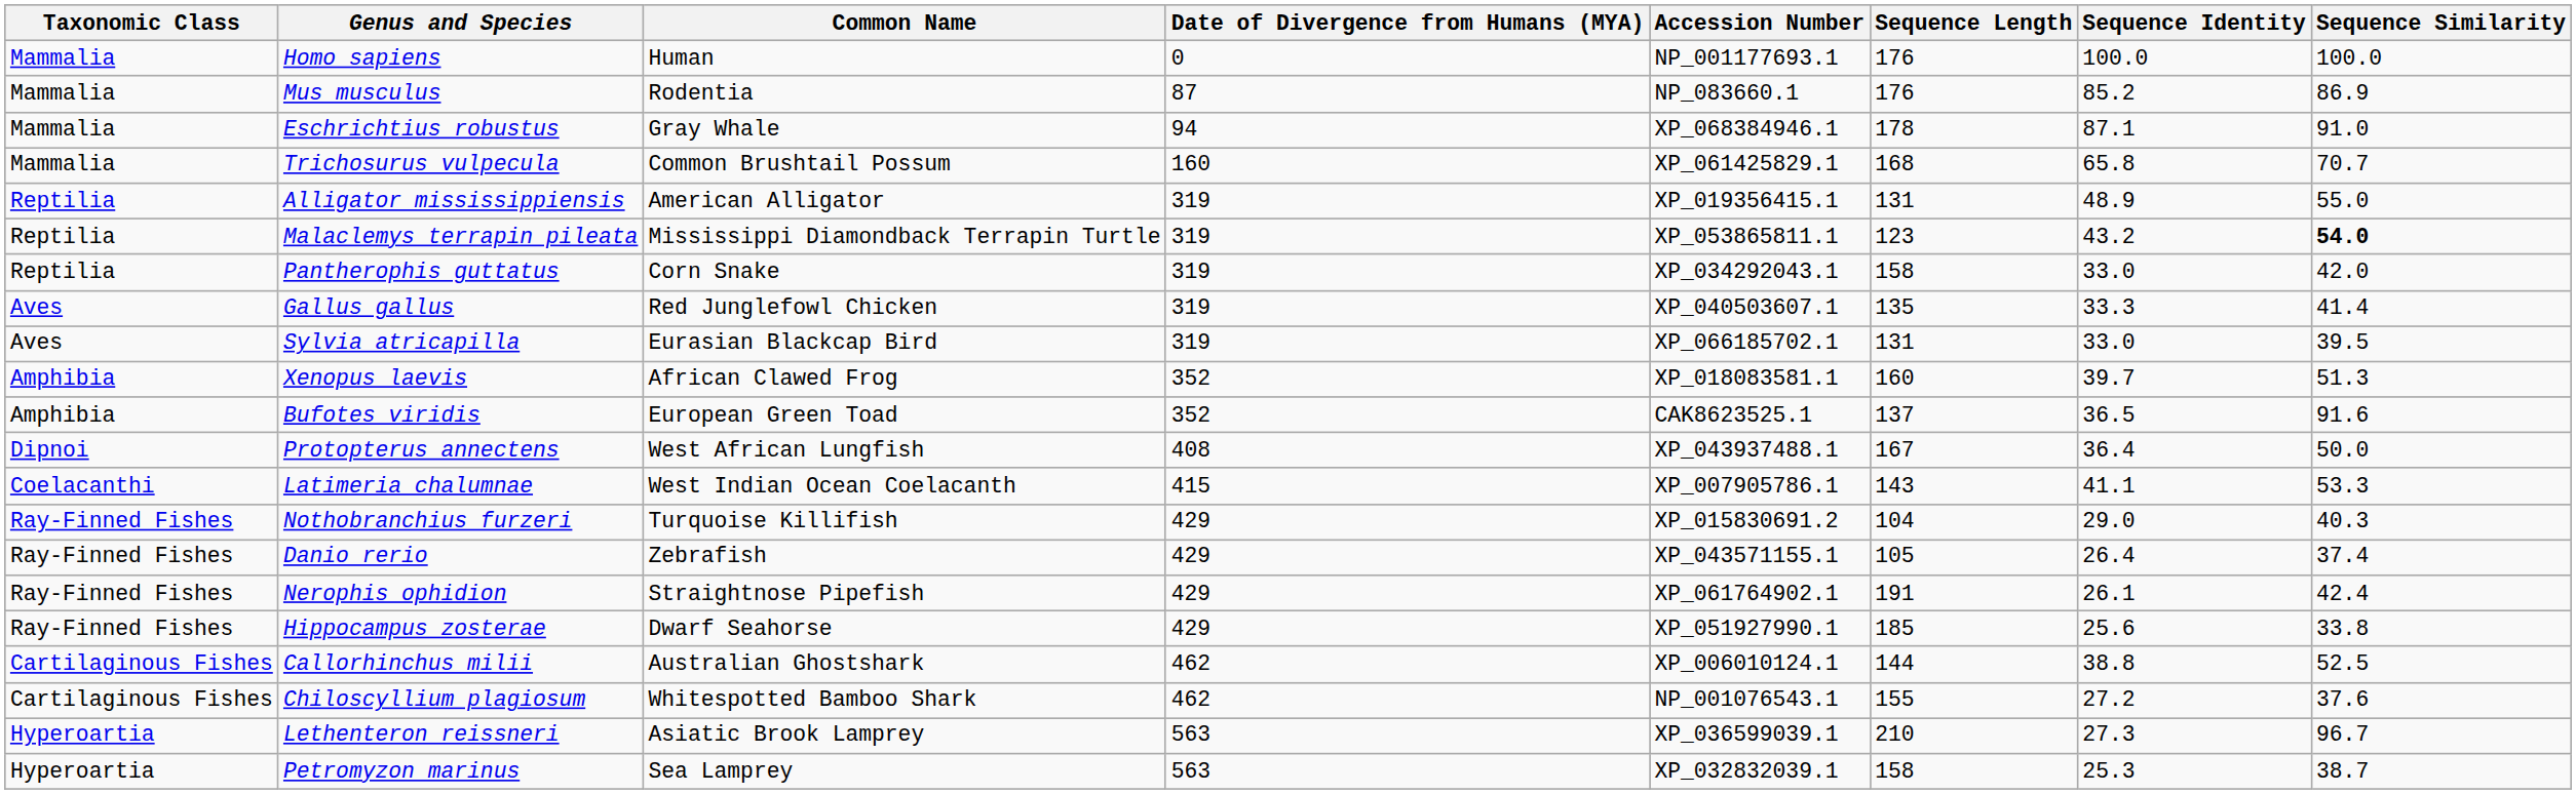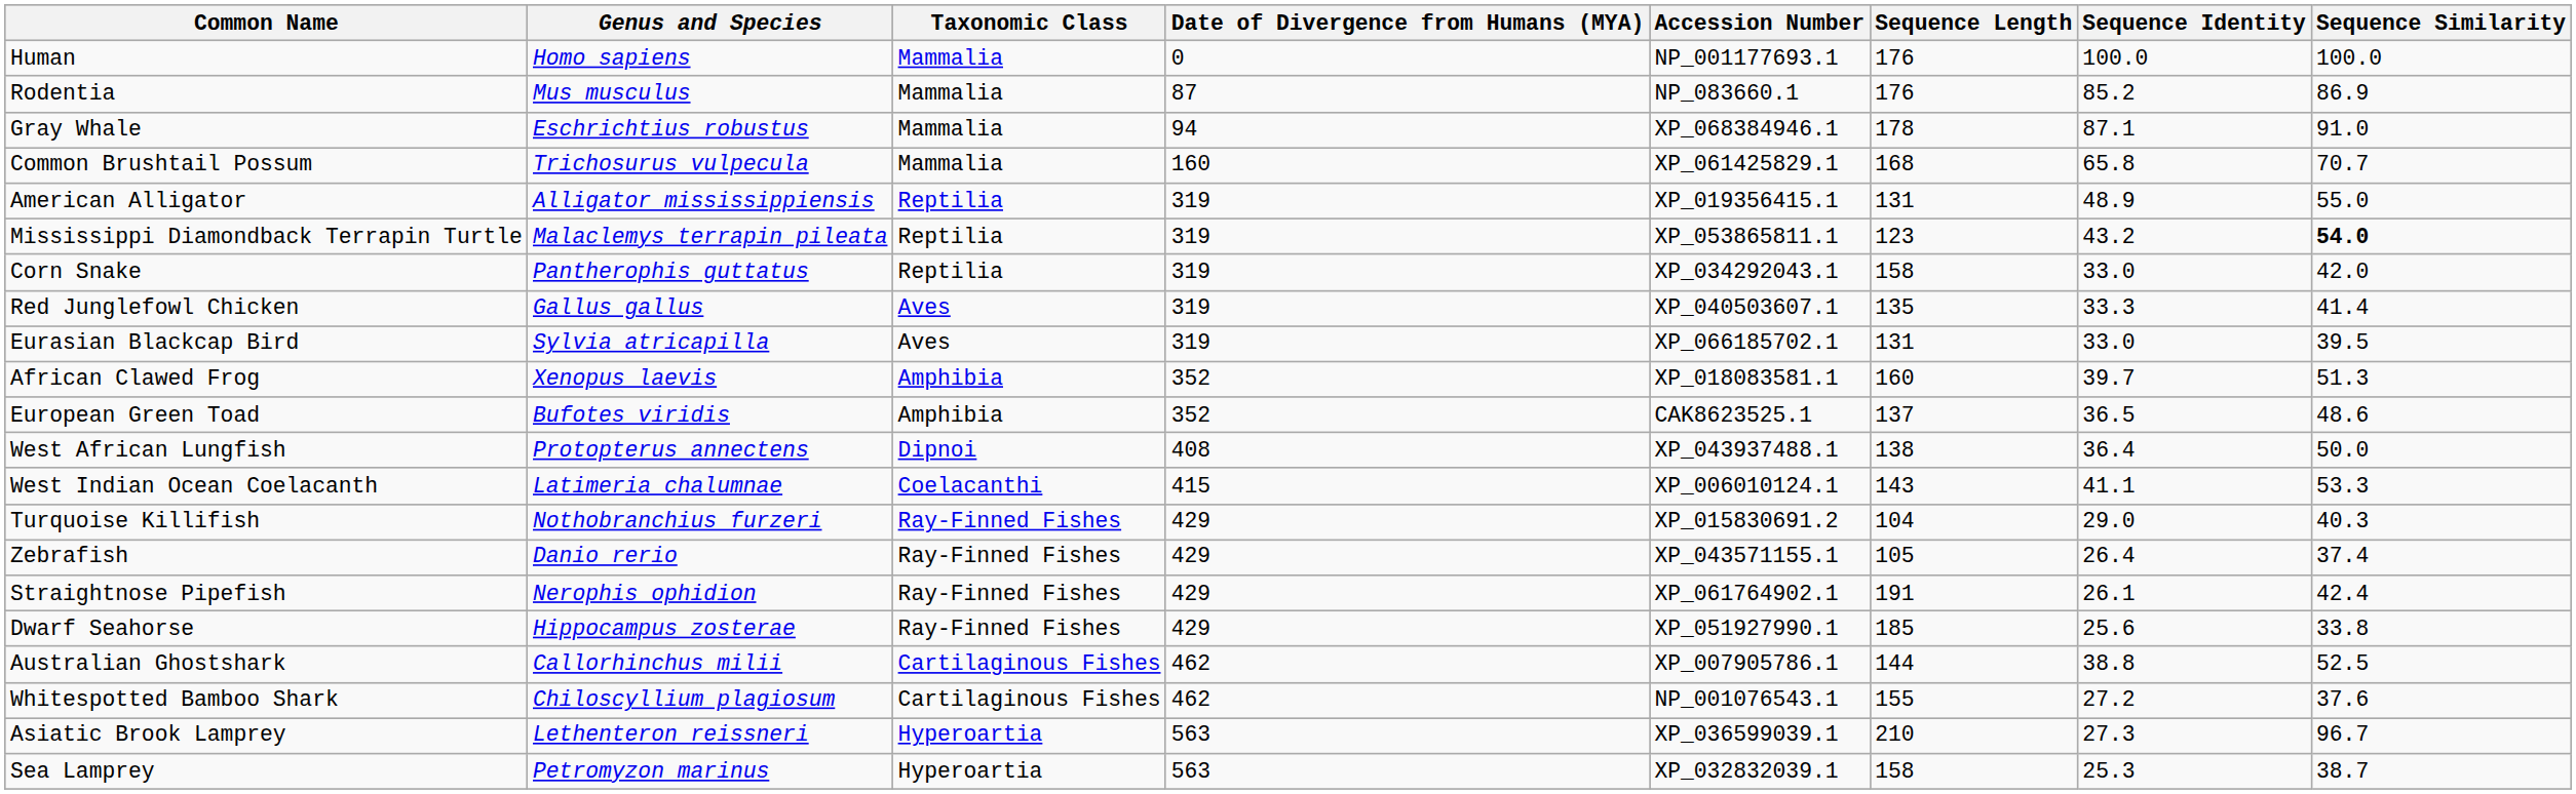 <table class="wikitable">
 <tr>
+<th>Common Name</th>
+<th><em>Genus and Species</em></th>
 <th>Taxonomic Class</th>
-<th><em>Genus and Species</em></th>
-<th>Common Name</th>
 <th>Date of Divergence from Humans (MYA)</th>
 <th>Accession Number</th>
 <th>Sequence Length</th>
 <th>Sequence Identity</th>
 <th>Sequence Similarity</th>
 </tr>
 <tr>
+<td>Human</td>
+<td><em><a href='#'>Homo sapiens</a></em></td>
 <td><a href='#'>Mammalia</a></td>
-<td><em><a href='#'>Homo sapiens</a></em></td>
-<td>Human</td>
 <td>0</td>
 <td>NP_001177693.1</td>
 <td>176</td>
 <td>100.0</td>
 <td>100.0</td>
 </tr>
 <tr>
+<td>Rodentia</td>
+<td><em><a href='#'>Mus musculus</a></em></td>
 <td>Mammalia</td>
-<td><em><a href='#'>Mus musculus</a></em></td>
-<td>Rodentia</td>
 <td>87</td>
 <td>NP_083660.1</td>
 <td>176</td>
 <td>85.2</td>
 <td>86.9</td>
 </tr>
 <tr>
+<td>Gray Whale</td>
+<td><em><a href='#'>Eschrichtius robustus</a></em></td>
 <td>Mammalia</td>
-<td><em><a href='#'>Eschrichtius robustus</a></em></td>
-<td>Gray Whale</td>
 <td>94</td>
 <td>XP_068384946.1</td>
 <td>178</td>
 <td>87.1</td>
 <td>91.0</td>
 </tr>
 <tr>
+<td>Common Brushtail Possum</td>
+<td><em><a href='#'>Trichosurus vulpecula</a></em></td>
 <td>Mammalia</td>
-<td><em><a href='#'>Trichosurus vulpecula</a></em></td>
-<td>Common Brushtail Possum</td>
 <td>160</td>
 <td>XP_061425829.1</td>
 <td>168</td>
 <td>65.8</td>
 <td>70.7</td>
 </tr>
 <tr>
+<td>American Alligator</td>
+<td><em><a href='#'>Alligator mississippiensis</a></em></td>
 <td><a href='#'>Reptilia</a></td>
-<td><em><a href='#'>Alligator mississippiensis</a></em></td>
-<td>American Alligator</td>
 <td>319</td>
 <td>XP_019356415.1</td>
 <td>131</td>
 <td>48.9</td>
 <td>55.0</td>
 </tr>
 <tr>
+<td>Mississippi Diamondback Terrapin Turtle</td>
+<td><em><a href='#'>Malaclemys terrapin pileata</a></em></td>
 <td>Reptilia</td>
-<td><em><a href='#'>Malaclemys terrapin pileata</a></em></td>
-<td>Mississippi Diamondback Terrapin Turtle</td>
 <td>319</td>
 <td>XP_053865811.1</td>
 <td>123</td>
 <td>43.2</td>
 <td><strong>54.0</strong></td>
 </tr>
 <tr>
+<td>Corn Snake</td>
+<td><em><a href='#'>Pantherophis guttatus</a></em></td>
 <td>Reptilia</td>
-<td><em><a href='#'>Pantherophis guttatus</a></em></td>
-<td>Corn Snake</td>
 <td>319</td>
 <td>XP_034292043.1</td>
 <td>158</td>
 <td>33.0</td>
 <td>42.0</td>
 </tr>
 <tr>
+<td>Red Junglefowl Chicken</td>
+<td><em><a href='#'>Gallus gallus</a></em></td>
 <td><a href='#'>Aves</a></td>
-<td><em><a href='#'>Gallus gallus</a></em></td>
-<td>Red Junglefowl Chicken</td>
 <td>319</td>
 <td>XP_040503607.1</td>
 <td>135</td>
 <td>33.3</td>
 <td>41.4</td>
 </tr>
 <tr>
+<td>Eurasian Blackcap Bird</td>
+<td><em><a href='#'>Sylvia atricapilla</a></em></td>
 <td>Aves</td>
-<td><em><a href='#'>Sylvia atricapilla</a></em></td>
-<td>Eurasian Blackcap Bird</td>
 <td>319</td>
 <td>XP_066185702.1</td>
 <td>131</td>
 <td>33.0</td>
 <td>39.5</td>
 </tr>
 <tr>
+<td>African Clawed Frog</td>
+<td><em><a href='#'>Xenopus laevis</a></em></td>
 <td><a href='#'>Amphibia</a></td>
-<td><em><a href='#'>Xenopus laevis</a></em></td>
-<td>African Clawed Frog</td>
 <td>352</td>
 <td>XP_018083581.1</td>
 <td>160</td>
 <td>39.7</td>
 <td>51.3</td>
 </tr>
 <tr>
+<td>European Green Toad</td>
+<td><em><a href='#'>Bufotes viridis</a></em></td>
 <td>Amphibia</td>
-<td><em><a href='#'>Bufotes viridis</a></em></td>
-<td>European Green Toad</td>
 <td>352</td>
 <td>CAK8623525.1</td>
 <td>137</td>
 <td>36.5</td>
-<td>91.6</td>
+<td>48.6</td>
 </tr>
 <tr>
+<td>West African Lungfish</td>
+<td><em><a href='#'>Protopterus annectens</a></em></td>
 <td><a href='#'>Dipnoi</a></td>
-<td><em><a href='#'>Protopterus annectens</a></em></td>
-<td>West African Lungfish</td>
 <td>408</td>
 <td>XP_043937488.1</td>
-<td>167</td>
+<td>138</td>
 <td>36.4</td>
 <td>50.0</td>
 </tr>
 <tr>
+<td>West Indian Ocean Coelacanth</td>
+<td><em><a href='#'>Latimeria chalumnae</a></em></td>
 <td><a href='#'>Coelacanthi</a></td>
-<td><em><a href='#'>Latimeria chalumnae</a></em></td>
-<td>West Indian Ocean Coelacanth</td>
 <td>415</td>
-<td>XP_007905786.1</td>
+<td>XP_006010124.1</td>
 <td>143</td>
 <td>41.1</td>
 <td>53.3</td>
 </tr>
 <tr>
+<td>Turquoise Killifish</td>
+<td><em><a href='#'>Nothobranchius furzeri</a></em></td>
 <td><a href='#'>Ray-Finned Fishes</a></td>
-<td><em><a href='#'>Nothobranchius furzeri</a></em></td>
-<td>Turquoise Killifish</td>
 <td>429</td>
 <td>XP_015830691.2</td>
 <td>104</td>
 <td>29.0</td>
 <td>40.3</td>
 </tr>
 <tr>
+<td>Zebrafish</td>
+<td><em><a href='#'>Danio rerio</a></em></td>
 <td>Ray-Finned Fishes</td>
-<td><em><a href='#'>Danio rerio</a></em></td>
-<td>Zebrafish</td>
 <td>429</td>
 <td>XP_043571155.1</td>
 <td>105</td>
 <td>26.4</td>
 <td>37.4</td>
 </tr>
 <tr>
+<td>Straightnose Pipefish</td>
+<td><em><a href='#'>Nerophis ophidion</a></em></td>
 <td>Ray-Finned Fishes</td>
-<td><em><a href='#'>Nerophis ophidion</a></em></td>
-<td>Straightnose Pipefish</td>
 <td>429</td>
 <td>XP_061764902.1</td>
 <td>191</td>
 <td>26.1</td>
 <td>42.4</td>
 </tr>
 <tr>
+<td>Dwarf Seahorse</td>
+<td><em><a href='#'>Hippocampus zosterae</a></em></td>
 <td>Ray-Finned Fishes</td>
-<td><em><a href='#'>Hippocampus zosterae</a></em></td>
-<td>Dwarf Seahorse</td>
 <td>429</td>
 <td>XP_051927990.1</td>
 <td>185</td>
 <td>25.6</td>
 <td>33.8</td>
 </tr>
 <tr>
+<td>Australian Ghostshark</td>
+<td><em><a href='#'>Callorhinchus milii</a></em></td>
 <td><a href='#'>Cartilaginous Fishes</a></td>
-<td><em><a href='#'>Callorhinchus milii</a></em></td>
-<td>Australian Ghostshark</td>
 <td>462</td>
-<td>XP_006010124.1</td>
+<td>XP_007905786.1</td>
 <td>144</td>
 <td>38.8</td>
 <td>52.5</td>
 </tr>
 <tr>
+<td>Whitespotted Bamboo Shark</td>
+<td><em><a href='#'>Chiloscyllium plagiosum</a></em></td>
 <td>Cartilaginous Fishes</td>
-<td><em><a href='#'>Chiloscyllium plagiosum</a></em></td>
-<td>Whitespotted Bamboo Shark</td>
 <td>462</td>
 <td>NP_001076543.1</td>
 <td>155</td>
 <td>27.2</td>
 <td>37.6</td>
 </tr>
 <tr>
+<td>Asiatic Brook Lamprey</td>
+<td><em><a href='#'>Lethenteron reissneri</a></em></td>
 <td><a href='#'>Hyperoartia</a></td>
-<td><em><a href='#'>Lethenteron reissneri</a></em></td>
-<td>Asiatic Brook Lamprey</td>
 <td>563</td>
 <td>XP_036599039.1</td>
 <td>210</td>
 <td>27.3</td>
 <td>96.7</td>
 </tr>
 <tr>
+<td>Sea Lamprey</td>
+<td><em><a href='#'>Petromyzon marinus</a></em></td>
 <td>Hyperoartia</td>
-<td><em><a href='#'>Petromyzon marinus</a></em></td>
-<td>Sea Lamprey</td>
 <td>563</td>
 <td>XP_032832039.1</td>
 <td>158</td>
 <td>25.3</td>
 <td>38.7</td>
 </tr>
 </table>
